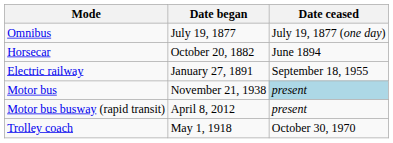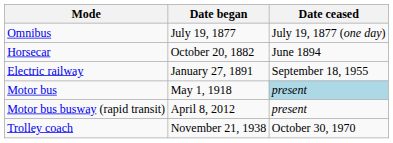 <table class="wikitable">
 <tr>
 <th>Mode</th>
 <th>Date began</th>
 <th>Date ceased</th>
 </tr>
 <tr>
 <td><a href='#'>Omnibus</a></td>
 <td>July 19, 1877</td>
 <td>July 19, 1877 (<em>one day</em>)</td>
 </tr>
 <tr>
 <td><a href='#'>Horsecar</a></td>
 <td>October 20, 1882</td>
 <td>June 1894</td>
 </tr>
 <tr>
 <td><a href='#'>Electric railway</a></td>
 <td>January 27, 1891</td>
 <td>September 18, 1955</td>
 </tr>
 <tr>
 <td><a href='#'>Motor bus</a></td>
-<td>November 21, 1938</td>
+<td>May 1, 1918</td>
 <td style="background: lightblue;"><em>present</em></td>
 </tr>
 <tr>
 <td><a href='#'>Motor bus busway</a> (rapid transit)</td>
 <td>April 8, 2012</td>
 <td><em>present</em></td>
 </tr>
 <tr>
 <td><a href='#'>Trolley coach</a></td>
-<td>May 1, 1918</td>
+<td>November 21, 1938</td>
 <td>October 30, 1970</td>
 </tr>
 </table>
